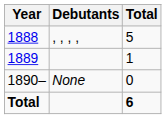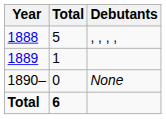 <table class="wikitable">
 <tr>
 <th>Year</th>
+<th>Total</th>
 <th>Debutants</th>
-<th>Total</th>
 </tr>
 <tr>
 <td><a href='#'>1888</a></td>
+<td>5</td>
 <td> ,  ,  ,  ,  </td>
-<td>5</td>
 </tr>
 <tr>
 <td><a href='#'>1889</a></td>
+<td>1</td>
 <td> </td>
-<td>1</td>
 </tr>
 <tr>
 <td>1890–</td>
+<td>0</td>
 <td><em>None</em></td>
-<td>0</td>
 </tr>
 <tr>
 <td><strong>Total</strong></td>
+<td><strong>6</strong></td>
 <td></td>
-<td><strong>6</strong></td>
 </tr>
 </table>
